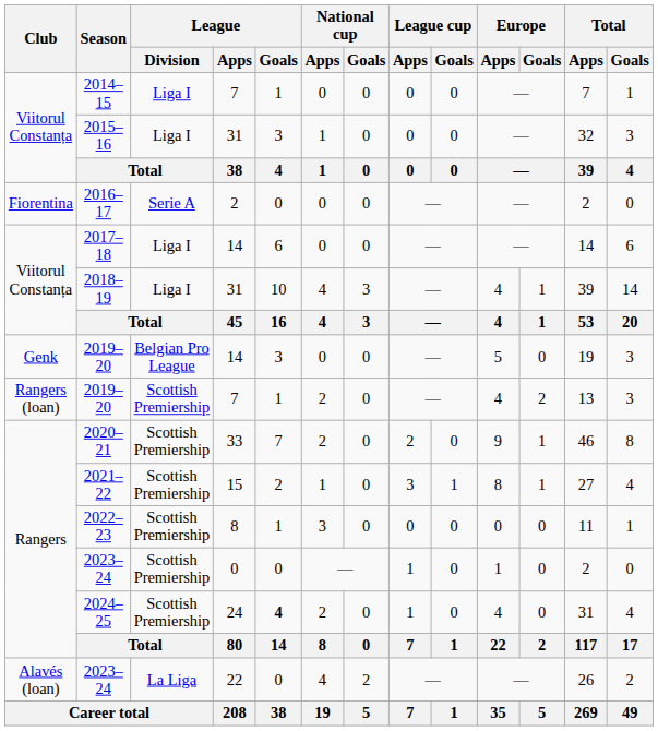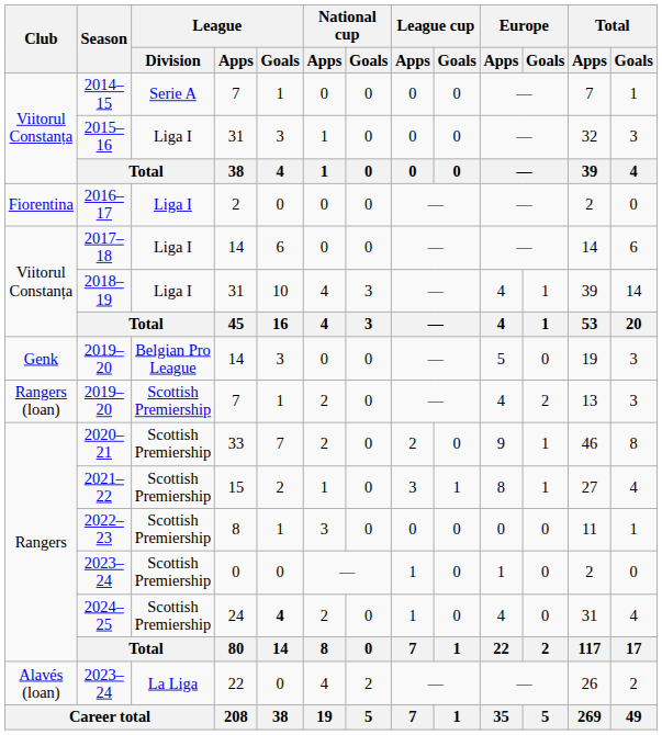 <table class="wikitable" style="text-align: center;">
 <tr>
 <th rowspan="2">Club</th>
 <th rowspan="2">Season</th>
 <th colspan="3">League</th>
 <th colspan="2">National cup</th>
 <th colspan="2">League cup</th>
 <th colspan="2">Europe</th>
 <th colspan="2">Total</th>
 </tr>
 <tr>
 <th>Division</th>
 <th>Apps</th>
 <th>Goals</th>
 <th>Apps</th>
 <th>Goals</th>
 <th>Apps</th>
 <th>Goals</th>
 <th>Apps</th>
 <th>Goals</th>
 <th>Apps</th>
 <th>Goals</th>
 </tr>
 <tr>
 <td rowspan="3"><a href='#'>Viitorul Constanța</a></td>
 <td><a href='#'>2014–15</a></td>
-<td><a href='#'>Liga I</a></td>
+<td><a href='#'>Serie A</a></td>
 <td>7</td>
 <td>1</td>
 <td>0</td>
 <td>0</td>
 <td>0</td>
 <td>0</td>
 <td colspan="2">—</td>
 <td>7</td>
 <td>1</td>
 </tr>
 <tr>
 <td><a href='#'>2015–16</a></td>
 <td>Liga I</td>
 <td>31</td>
 <td>3</td>
 <td>1</td>
 <td>0</td>
 <td>0</td>
 <td>0</td>
 <td colspan="2">—</td>
 <td>32</td>
 <td>3</td>
 </tr>
 <tr>
 <th colspan="2">Total</th>
 <th>38</th>
 <th>4</th>
 <th>1</th>
 <th>0</th>
 <th>0</th>
 <th>0</th>
 <th colspan="2">—</th>
 <th>39</th>
 <th>4</th>
 </tr>
 <tr>
 <td><a href='#'>Fiorentina</a></td>
 <td><a href='#'>2016–17</a></td>
-<td><a href='#'>Serie A</a></td>
+<td><a href='#'>Liga I</a></td>
 <td>2</td>
 <td>0</td>
 <td>0</td>
 <td>0</td>
 <td colspan="2">—</td>
 <td colspan="2">—</td>
 <td>2</td>
 <td>0</td>
 </tr>
 <tr>
 <td rowspan="3">Viitorul Constanța</td>
 <td><a href='#'>2017–18</a></td>
 <td>Liga I</td>
 <td>14</td>
 <td>6</td>
 <td>0</td>
 <td>0</td>
 <td colspan="2">—</td>
 <td colspan="2">—</td>
 <td>14</td>
 <td>6</td>
 </tr>
 <tr>
 <td><a href='#'>2018–19</a></td>
 <td>Liga I</td>
 <td>31</td>
 <td>10</td>
 <td>4</td>
 <td>3</td>
 <td colspan="2">—</td>
 <td>4</td>
 <td>1</td>
 <td>39</td>
 <td>14</td>
 </tr>
 <tr>
 <th colspan="2">Total</th>
 <th>45</th>
 <th>16</th>
 <th>4</th>
 <th>3</th>
 <th colspan="2">—</th>
 <th>4</th>
 <th>1</th>
 <th>53</th>
 <th>20</th>
 </tr>
 <tr>
 <td><a href='#'>Genk</a></td>
 <td><a href='#'>2019–20</a></td>
 <td><a href='#'>Belgian Pro League</a></td>
 <td>14</td>
 <td>3</td>
 <td>0</td>
 <td>0</td>
 <td colspan="2">—</td>
 <td>5</td>
 <td>0</td>
 <td>19</td>
 <td>3</td>
 </tr>
 <tr>
 <td><a href='#'>Rangers</a> (loan)</td>
 <td><a href='#'>2019–20</a></td>
 <td><a href='#'>Scottish Premiership</a></td>
 <td>7</td>
 <td>1</td>
 <td>2</td>
 <td>0</td>
 <td colspan="2">—</td>
 <td>4</td>
 <td>2</td>
 <td>13</td>
 <td>3</td>
 </tr>
 <tr>
 <td rowspan="6">Rangers</td>
 <td><a href='#'>2020–21</a></td>
 <td>Scottish Premiership</td>
 <td>33</td>
 <td>7</td>
 <td>2</td>
 <td>0</td>
 <td>2</td>
 <td>0</td>
 <td>9</td>
 <td>1</td>
 <td>46</td>
 <td>8</td>
 </tr>
 <tr>
 <td><a href='#'>2021–22</a></td>
 <td>Scottish Premiership</td>
 <td>15</td>
 <td>2</td>
 <td>1</td>
 <td>0</td>
 <td>3</td>
 <td>1</td>
 <td>8</td>
 <td>1</td>
 <td>27</td>
 <td>4</td>
 </tr>
 <tr>
 <td><a href='#'>2022–23</a></td>
 <td>Scottish Premiership</td>
 <td>8</td>
 <td>1</td>
 <td>3</td>
 <td>0</td>
 <td>0</td>
 <td>0</td>
 <td>0</td>
 <td>0</td>
 <td>11</td>
 <td>1</td>
 </tr>
 <tr>
 <td><a href='#'>2023–24</a></td>
 <td>Scottish Premiership</td>
 <td>0</td>
 <td>0</td>
 <td colspan="2">—</td>
 <td>1</td>
 <td>0</td>
 <td>1</td>
 <td>0</td>
 <td>2</td>
 <td>0</td>
 </tr>
 <tr>
 <td><a href='#'>2024–25</a></td>
 <td>Scottish Premiership</td>
 <td>24</td>
 <td><strong>4</strong></td>
 <td>2</td>
 <td>0</td>
 <td>1</td>
 <td>0</td>
 <td>4</td>
 <td>0</td>
 <td>31</td>
 <td>4</td>
 </tr>
 <tr>
 <th colspan="2">Total</th>
 <th>80</th>
 <th>14</th>
 <th>8</th>
 <th>0</th>
 <th>7</th>
 <th>1</th>
 <th>22</th>
 <th>2</th>
 <th>117</th>
 <th>17</th>
 </tr>
 <tr>
 <td><a href='#'>Alavés</a> (loan)</td>
 <td><a href='#'>2023–24</a></td>
 <td><a href='#'>La Liga</a></td>
 <td>22</td>
 <td>0</td>
 <td>4</td>
 <td>2</td>
 <td colspan="2">—</td>
 <td colspan="2">—</td>
 <td>26</td>
 <td>2</td>
 </tr>
 <tr>
 <th colspan="3">Career total</th>
 <th>208</th>
 <th>38</th>
 <th>19</th>
 <th>5</th>
 <th>7</th>
 <th>1</th>
 <th>35</th>
 <th>5</th>
 <th>269</th>
 <th>49</th>
 </tr>
 </table>
